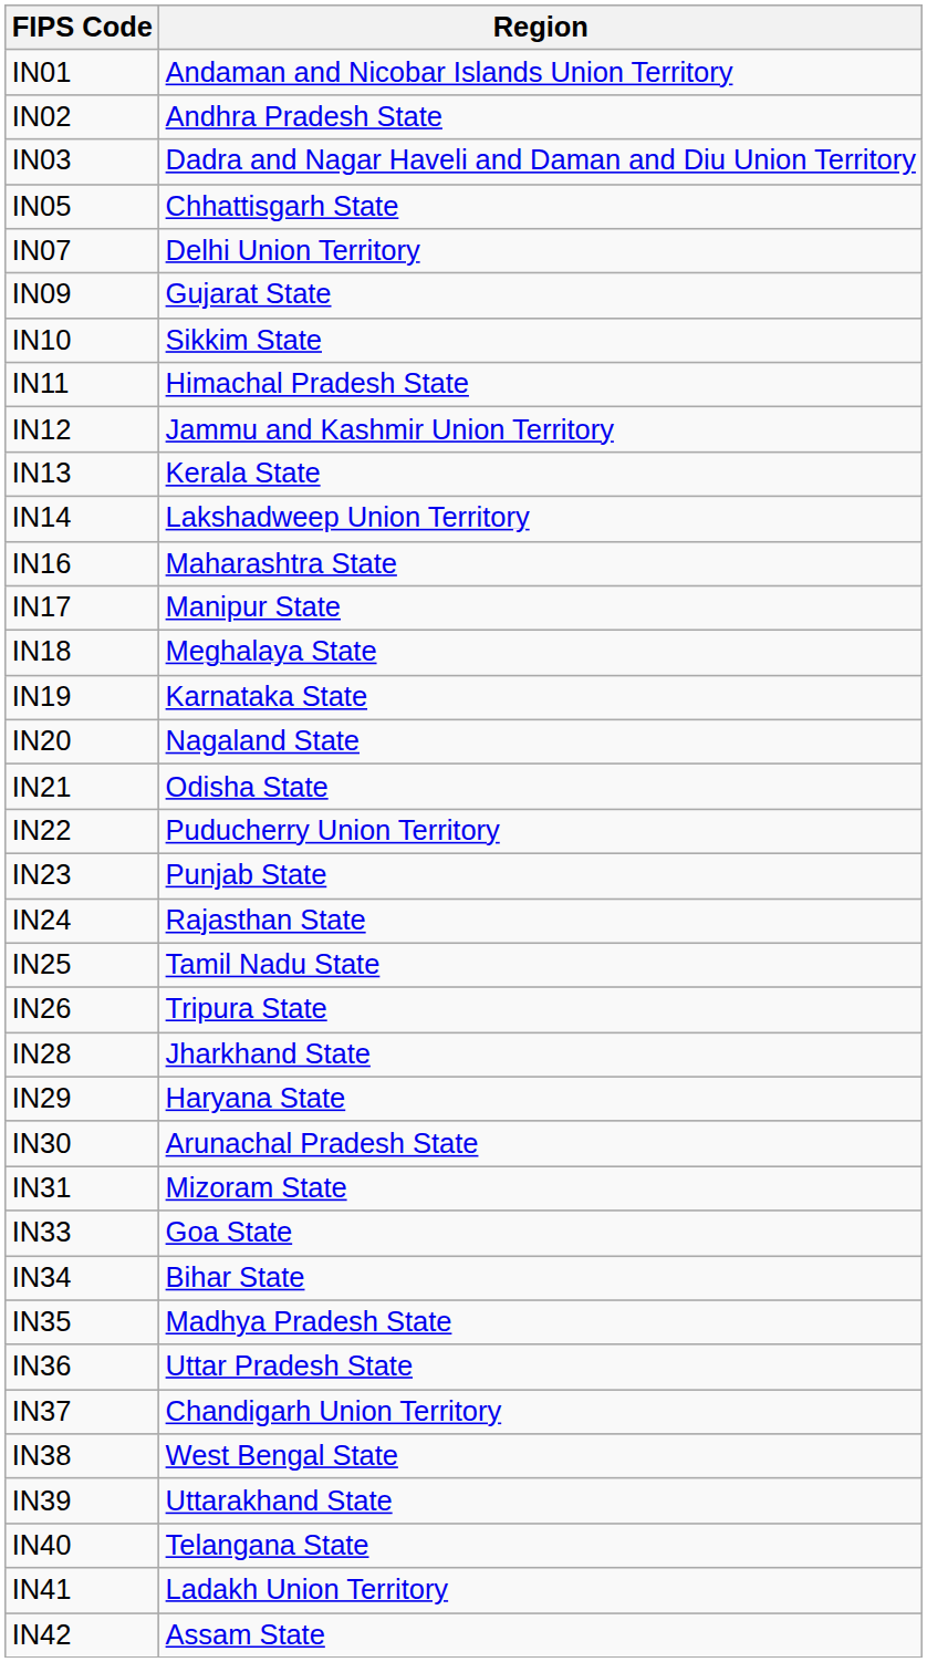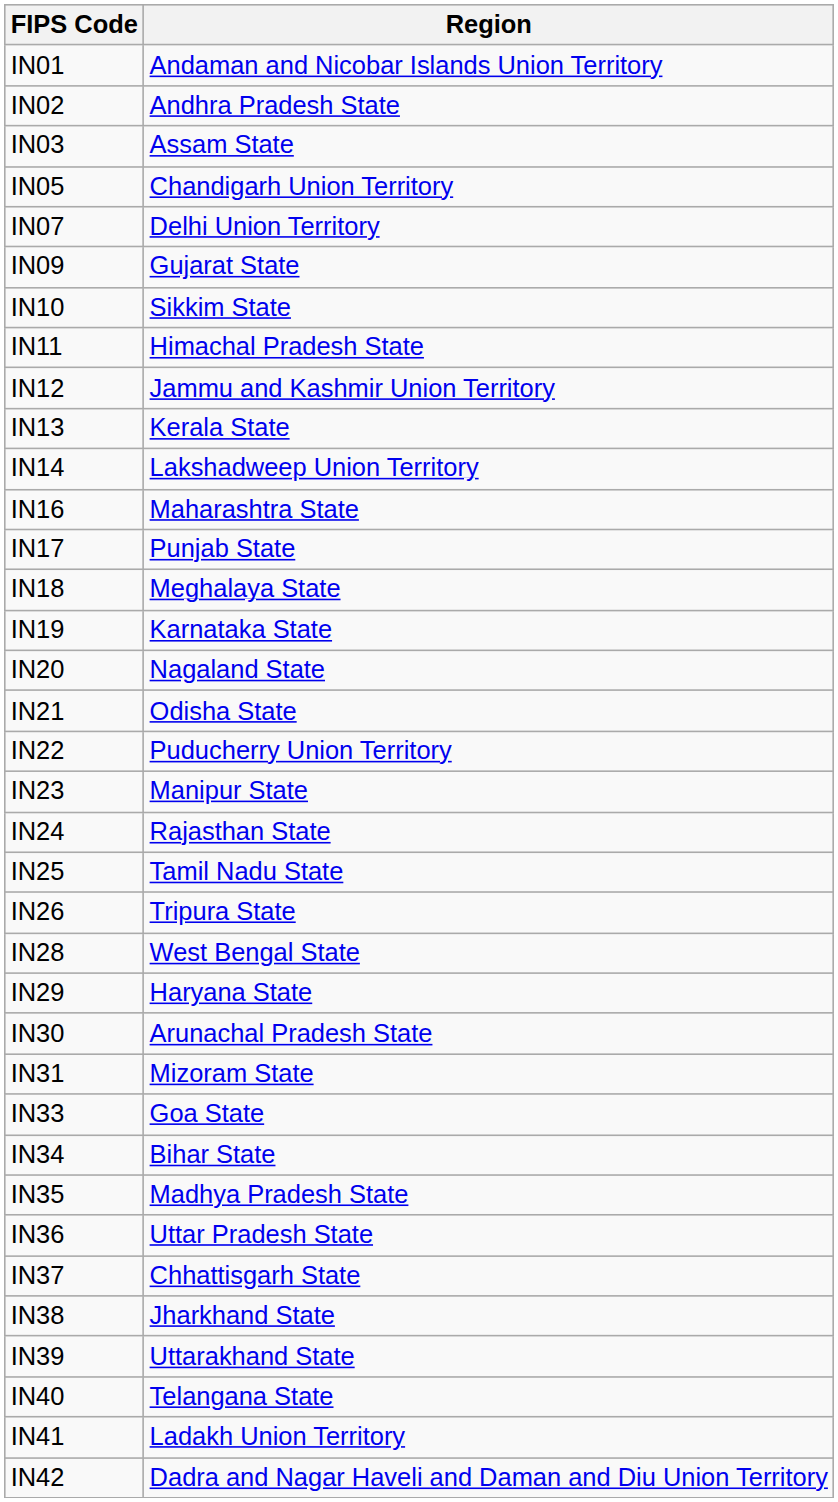 <table class="wikitable">
 <tr>
 <th>FIPS Code</th>
 <th>Region</th>
 </tr>
 <tr>
 <td>IN01</td>
 <td><a href='#'>Andaman and Nicobar Islands Union Territory</a></td>
 </tr>
 <tr>
 <td>IN02</td>
 <td><a href='#'>Andhra Pradesh State</a></td>
 </tr>
 <tr>
 <td>IN03</td>
-<td><a href='#'>Dadra and Nagar Haveli and Daman and Diu Union Territory</a></td>
+<td><a href='#'>Assam State</a></td>
 </tr>
 <tr>
 <td>IN05</td>
-<td><a href='#'>Chhattisgarh State</a></td>
+<td><a href='#'>Chandigarh Union Territory</a></td>
 </tr>
 <tr>
 <td>IN07</td>
 <td><a href='#'>Delhi Union Territory</a></td>
 </tr>
 <tr>
 <td>IN09</td>
 <td><a href='#'>Gujarat State</a></td>
 </tr>
 <tr>
 <td>IN10</td>
 <td><a href='#'>Sikkim State</a></td>
 </tr>
 <tr>
 <td>IN11</td>
 <td><a href='#'>Himachal Pradesh State</a></td>
 </tr>
 <tr>
 <td>IN12</td>
 <td><a href='#'>Jammu and Kashmir Union Territory</a></td>
 </tr>
 <tr>
 <td>IN13</td>
 <td><a href='#'>Kerala State</a></td>
 </tr>
 <tr>
 <td>IN14</td>
 <td><a href='#'>Lakshadweep Union Territory</a></td>
 </tr>
 <tr>
 <td>IN16</td>
 <td><a href='#'>Maharashtra State</a></td>
 </tr>
 <tr>
 <td>IN17</td>
-<td><a href='#'>Manipur State</a></td>
+<td><a href='#'>Punjab State</a></td>
 </tr>
 <tr>
 <td>IN18</td>
 <td><a href='#'>Meghalaya State</a></td>
 </tr>
 <tr>
 <td>IN19</td>
 <td><a href='#'>Karnataka State</a></td>
 </tr>
 <tr>
 <td>IN20</td>
 <td><a href='#'>Nagaland State</a></td>
 </tr>
 <tr>
 <td>IN21</td>
 <td><a href='#'>Odisha State</a></td>
 </tr>
 <tr>
 <td>IN22</td>
 <td><a href='#'>Puducherry Union Territory</a></td>
 </tr>
 <tr>
 <td>IN23</td>
-<td><a href='#'>Punjab State</a></td>
+<td><a href='#'>Manipur State</a></td>
 </tr>
 <tr>
 <td>IN24</td>
 <td><a href='#'>Rajasthan State</a></td>
 </tr>
 <tr>
 <td>IN25</td>
 <td><a href='#'>Tamil Nadu State</a></td>
 </tr>
 <tr>
 <td>IN26</td>
 <td><a href='#'>Tripura State</a></td>
 </tr>
 <tr>
 <td>IN28</td>
-<td><a href='#'>Jharkhand State</a></td>
+<td><a href='#'>West Bengal State</a></td>
 </tr>
 <tr>
 <td>IN29</td>
 <td><a href='#'>Haryana State</a></td>
 </tr>
 <tr>
 <td>IN30</td>
 <td><a href='#'>Arunachal Pradesh State</a></td>
 </tr>
 <tr>
 <td>IN31</td>
 <td><a href='#'>Mizoram State</a></td>
 </tr>
 <tr>
 <td>IN33</td>
 <td><a href='#'>Goa State</a></td>
 </tr>
 <tr>
 <td>IN34</td>
 <td><a href='#'>Bihar State</a></td>
 </tr>
 <tr>
 <td>IN35</td>
 <td><a href='#'>Madhya Pradesh State</a></td>
 </tr>
 <tr>
 <td>IN36</td>
 <td><a href='#'>Uttar Pradesh State</a></td>
 </tr>
 <tr>
 <td>IN37</td>
-<td><a href='#'>Chandigarh Union Territory</a></td>
+<td><a href='#'>Chhattisgarh State</a></td>
 </tr>
 <tr>
 <td>IN38</td>
-<td><a href='#'>West Bengal State</a></td>
+<td><a href='#'>Jharkhand State</a></td>
 </tr>
 <tr>
 <td>IN39</td>
 <td><a href='#'>Uttarakhand State</a></td>
 </tr>
 <tr>
 <td>IN40</td>
 <td><a href='#'>Telangana State</a></td>
 </tr>
 <tr>
 <td>IN41</td>
 <td><a href='#'>Ladakh Union Territory</a></td>
 </tr>
 <tr>
 <td>IN42</td>
-<td><a href='#'>Assam State</a></td>
+<td><a href='#'>Dadra and Nagar Haveli and Daman and Diu Union Territory</a></td>
 </tr>
 </table>
